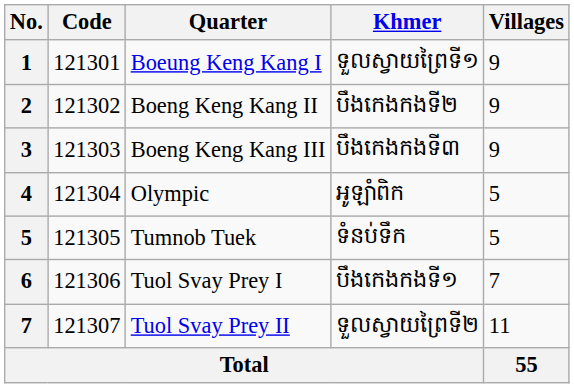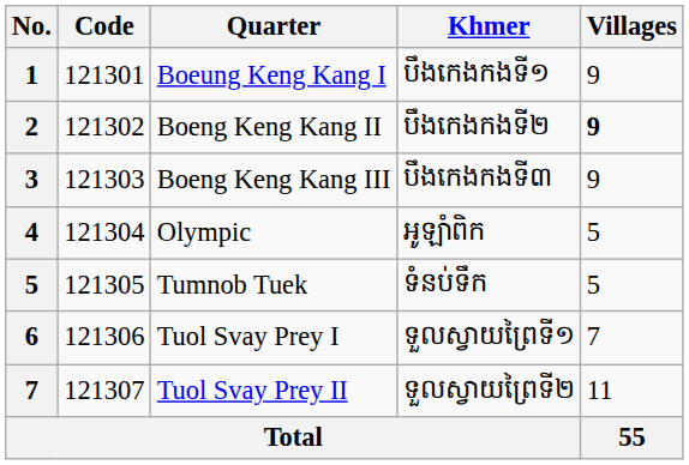 <table class="wikitable sortable">
 <tr>
 <th>No.</th>
 <th>Code</th>
 <th>Quarter</th>
 <th><a href='#'>Khmer</a></th>
 <th>Villages</th>
 </tr>
 <tr>
 <th>1</th>
 <td>121301</td>
 <td><a href='#'>Boeung Keng Kang I</a></td>
-<td>ទួលស្វាយព្រៃទី១</td>
+<td>បឹងកេងកងទី១</td>
 <td>9</td>
 </tr>
 <tr>
 <th>2</th>
 <td>121302</td>
 <td>Boeng Keng Kang II</td>
 <td>បឹងកេងកងទី២</td>
-<td>9</td>
+<td><strong>9</strong></td>
 </tr>
 <tr>
 <th>3</th>
 <td>121303</td>
 <td>Boeng Keng Kang III</td>
 <td>បឹងកេងកងទី៣</td>
 <td>9</td>
 </tr>
 <tr>
 <th>4</th>
 <td>121304</td>
 <td>Olympic</td>
 <td>អូឡាំពិក</td>
 <td>5</td>
 </tr>
 <tr>
 <th>5</th>
 <td>121305</td>
 <td>Tumnob Tuek</td>
 <td>ទំនប់ទឹក</td>
 <td>5</td>
 </tr>
 <tr>
 <th>6</th>
 <td>121306</td>
 <td>Tuol Svay Prey I</td>
-<td>បឹងកេងកងទី១</td>
+<td>ទួលស្វាយព្រៃទី១</td>
 <td>7</td>
 </tr>
 <tr>
 <th>7</th>
 <td>121307</td>
 <td><a href='#'>Tuol Svay Prey II</a></td>
 <td>ទួលស្វាយព្រៃទី២</td>
 <td>11</td>
 </tr>
 <tr>
 <th colspan="4">Total</th>
 <th>55</th>
 </tr>
 </table>
